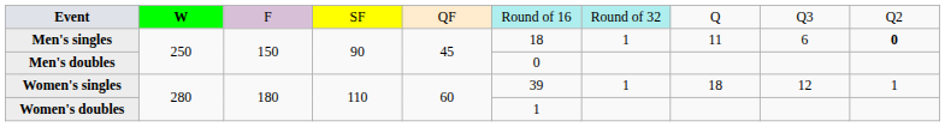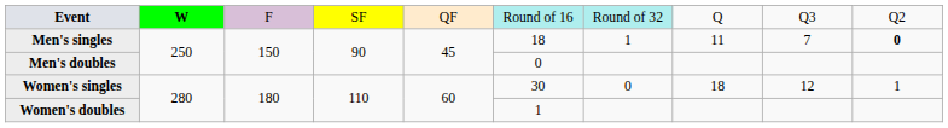 <table class=wikitable style=font-size:90%;text-align:center>
 <tr>
 <td style="width:130px; background:#dfe2e9;"><strong>Event</strong></td>
 <td style="width:80px; background:lime;"><strong>W</strong></td>
 <td style="width:85px; background:thistle;">F</td>
 <td style="width:85px; background:#ff0;">SF</td>
 <td style="width:85px; background:#ffebcd;">QF</td>
 <td style="width:85px; background:#afeeee;">Round of 16</td>
 <td style="width:85px; background:#afeeee;">Round of 32</td>
 <td width=85>Q</td>
 <td width=85>Q3</td>
 <td width=85>Q2</td>
 </tr>
 <tr>
 <th style="background:#ededed;">Men's singles</th>
 <td rowspan=2>250</td>
 <td rowspan=2>150</td>
 <td rowspan=2>90</td>
 <td rowspan=2>45</td>
 <td>18</td>
 <td>1</td>
 <td>11</td>
-<td>6</td>
+<td>7</td>
 <td><strong>0</strong></td>
 </tr>
 <tr>
 <th style="background:#ededed;">Men's doubles</th>
 <td>0</td>
 <td></td>
 <td></td>
 <td></td>
 <td></td>
 </tr>
 <tr>
 <th style="background:#ededed;">Women's singles</th>
 <td rowspan=2>280</td>
 <td rowspan=2>180</td>
 <td rowspan=2>110</td>
 <td rowspan=2>60</td>
-<td>39</td>
-<td>1</td>
+<td>30</td>
+<td>0</td>
 <td>18</td>
 <td>12</td>
 <td>1</td>
 </tr>
 <tr>
 <th style="background:#ededed;">Women's doubles</th>
 <td>1</td>
 <td></td>
 <td></td>
 <td></td>
 <td></td>
 </tr>
 </table>
